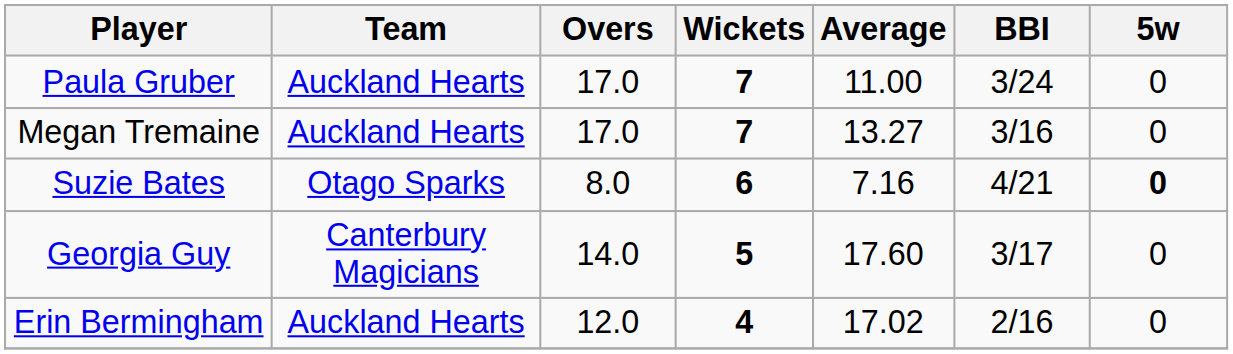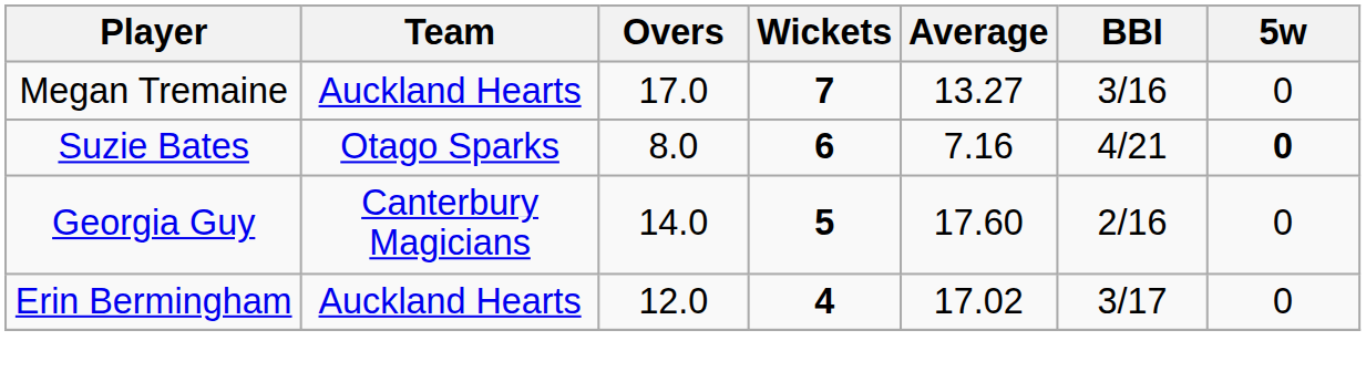 <table class="wikitable" style="text-align:center">
 <tr>
 <th width=125>Player</th>
 <th width=125>Team</th>
 <th width=60>Overs</th>
 <th width=60>Wickets</th>
 <th width=60>Average</th>
 <th width=60>BBI</th>
 <th width=60>5w</th>
-</tr>
-<tr>
-<td><a href='#'>Paula Gruber</a></td>
-<td><a href='#'>Auckland Hearts</a></td>
-<td>17.0</td>
-<td><strong>7</strong></td>
-<td>11.00</td>
-<td>3/24</td>
-<td>0</td>
 </tr>
 <tr>
 <td>Megan Tremaine</td>
 <td><a href='#'>Auckland Hearts</a></td>
 <td>17.0</td>
 <td><strong>7</strong></td>
 <td>13.27</td>
 <td>3/16</td>
 <td>0</td>
 </tr>
 <tr>
 <td><a href='#'>Suzie Bates</a></td>
 <td><a href='#'>Otago Sparks</a></td>
 <td>8.0</td>
 <td><strong>6</strong></td>
 <td>7.16</td>
 <td>4/21</td>
 <td><strong>0</strong></td>
 </tr>
 <tr>
 <td><a href='#'>Georgia Guy</a></td>
 <td><a href='#'>Canterbury Magicians</a></td>
 <td>14.0</td>
 <td><strong>5</strong></td>
 <td>17.60</td>
-<td>3/17</td>
+<td>2/16</td>
 <td>0</td>
 </tr>
 <tr>
 <td><a href='#'>Erin Bermingham</a></td>
 <td><a href='#'>Auckland Hearts</a></td>
 <td>12.0</td>
 <td><strong>4</strong></td>
 <td>17.02</td>
-<td>2/16</td>
+<td>3/17</td>
 <td>0</td>
 </tr>
 <tr>
 </tr>
 </table>
